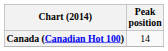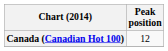 <table class="wikitable sortable plainrowheaders" style="text-align:center;">
 <tr>
 <th>Chart (2014)</th>
 <th>Peak <br> position</th>
 </tr>
 <tr>
 <th scope="row">Canada (<a href='#'>Canadian Hot 100</a>)</th>
-<td>14</td>
+<td>12</td>
 </tr>
 <tr>
 </tr>
 <tr>
 </tr>
 <tr>
 </tr>
 <tr>
 </tr>
 </table>
